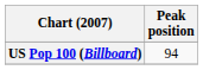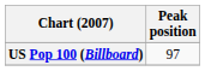 <table class="wikitable sortable plainrowheaders" style="text-align:center;" border="1">
 <tr>
 <th scope="col">Chart (2007)</th>
 <th scope="col">Peak<br>position</th>
 </tr>
 <tr>
 </tr>
 <tr>
 </tr>
 <tr>
 <th scope="row">US <a href='#'>Pop 100</a> (<a href='#'><em>Billboard</em></a>)</th>
-<td>94</td>
+<td>97</td>
 </tr>
 <tr>
 </tr>
 </table>
